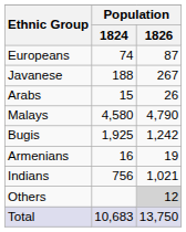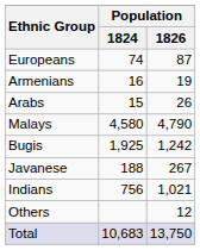 <table class="wikitable" style="text-align:right">
 <tr>
 </tr>
 <tr>
 <th rowspan=2>Ethnic Group</th>
 <th colspan=2>Population</th>
 </tr>
 <tr>
 <th>1824</th>
 <th>1826</th>
 </tr>
 <tr>
 <td align=left>Europeans</td>
 <td>74</td>
 <td>87</td>
 </tr>
 <tr>
-<td align=left>Javanese</td>
-<td>188</td>
-<td>267</td>
+<td align=left>Armenians</td>
+<td>16</td>
+<td>19</td>
 </tr>
 <tr>
 <td align=left>Arabs</td>
 <td>15</td>
 <td>26</td>
 </tr>
 <tr>
 <td align=left>Malays</td>
 <td>4,580</td>
 <td>4,790</td>
 </tr>
 <tr>
 <td align=left>Bugis</td>
 <td>1,925</td>
 <td>1,242</td>
 </tr>
 <tr>
-<td align=left>Armenians</td>
-<td>16</td>
-<td>19</td>
+<td align=left>Javanese</td>
+<td>188</td>
+<td>267</td>
 </tr>
 <tr>
 <td align=left>Indians</td>
 <td>756</td>
 <td>1,021</td>
 </tr>
 <tr>
 <td align=left>Others</td>
 <td></td>
-<td style="background: lightgrey;">12</td>
+<td>12</td>
 </tr>
 <tr style="background: #DDE">
 <td align=left>Total</td>
 <td align=right>10,683</td>
 <td>13,750</td>
 </tr>
 </table>
